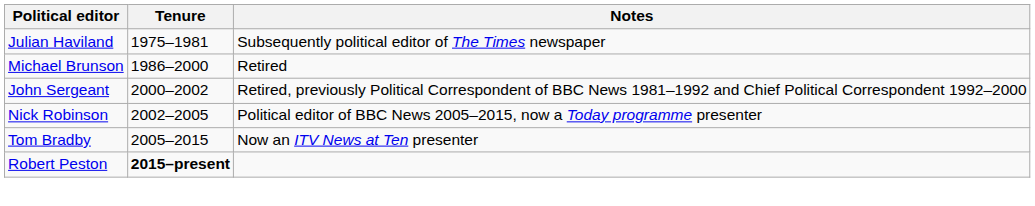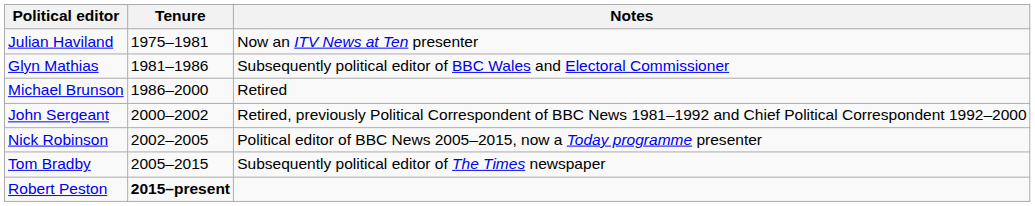 <table class="wikitable">
 <tr>
 <th>Political editor</th>
 <th>Tenure</th>
 <th>Notes</th>
 </tr>
 <tr>
 <td><a href='#'>Julian Haviland</a></td>
 <td>1975–1981</td>
-<td>Subsequently political editor of <em><a href='#'>The Times</a></em> newspaper</td>
+<td>Now an <em><a href='#'>ITV News at Ten</a></em> presenter</td>
+</tr>
+<tr>
+<td><a href='#'>Glyn Mathias</a></td>
+<td>1981–1986</td>
+<td>Subsequently political editor of <a href='#'>BBC Wales</a> and <a href='#'>Electoral Commissioner</a></td>
 </tr>
 <tr>
 <td><a href='#'>Michael Brunson</a></td>
 <td>1986–2000</td>
 <td>Retired</td>
 </tr>
 <tr>
 <td><a href='#'>John Sergeant</a></td>
 <td>2000–2002</td>
 <td>Retired, previously Political Correspondent of BBC News 1981–1992 and Chief Political Correspondent 1992–2000</td>
 </tr>
 <tr>
 <td><a href='#'>Nick Robinson</a></td>
 <td>2002–2005</td>
 <td>Political editor of BBC News 2005–2015, now a <em><a href='#'>Today programme</a></em> presenter</td>
 </tr>
 <tr>
 <td><a href='#'>Tom Bradby</a></td>
 <td>2005–2015</td>
-<td>Now an <em><a href='#'>ITV News at Ten</a></em> presenter</td>
+<td>Subsequently political editor of <em><a href='#'>The Times</a></em> newspaper</td>
 </tr>
 <tr>
 <td><a href='#'>Robert Peston</a></td>
 <td><strong>2015–present</strong></td>
 <td></td>
 </tr>
 </table>
